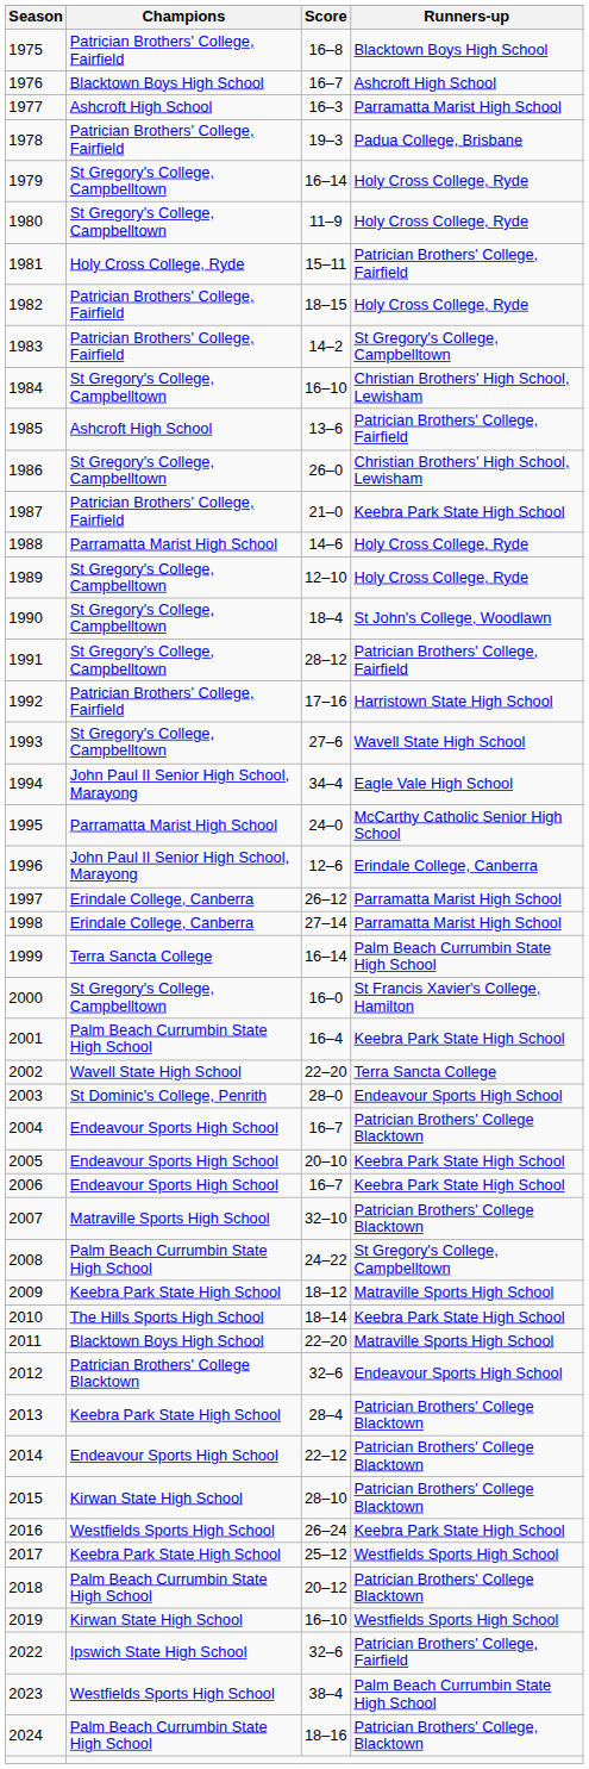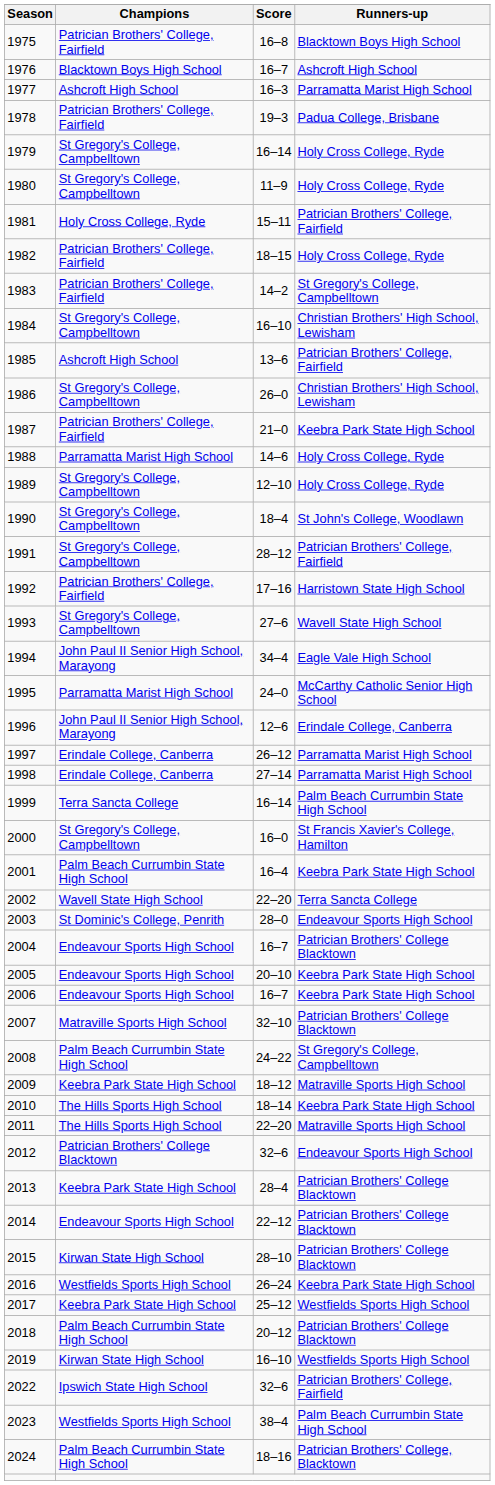 <table class="wikitable">
 <tr>
 </tr>
 <tr>
 <th>Season</th>
 <th>Champions</th>
 <th>Score</th>
 <th>Runners-up</th>
 </tr>
 <tr>
 <td>1975</td>
 <td><a href='#'>Patrician Brothers' College, Fairfield</a></td>
 <td align=center>16–8</td>
 <td><a href='#'>Blacktown Boys High School</a></td>
 </tr>
 <tr>
 <td>1976</td>
 <td><a href='#'>Blacktown Boys High School</a></td>
 <td align=center>16–7</td>
 <td><a href='#'>Ashcroft High School</a></td>
 </tr>
 <tr>
 <td>1977</td>
 <td><a href='#'>Ashcroft High School</a></td>
 <td align=center>16–3</td>
 <td><a href='#'>Parramatta Marist High School</a></td>
 </tr>
 <tr>
 <td>1978</td>
 <td><a href='#'>Patrician Brothers' College, Fairfield</a></td>
 <td align=center>19–3</td>
 <td><a href='#'>Padua College, Brisbane</a></td>
 </tr>
 <tr>
 <td>1979</td>
 <td><a href='#'>St Gregory's College, Campbelltown</a></td>
 <td align=center>16–14</td>
 <td><a href='#'>Holy Cross College, Ryde</a></td>
 </tr>
 <tr>
 <td>1980</td>
 <td><a href='#'>St Gregory's College, Campbelltown</a></td>
 <td align=center>11–9</td>
 <td><a href='#'>Holy Cross College, Ryde</a></td>
 </tr>
 <tr>
 <td>1981</td>
 <td><a href='#'>Holy Cross College, Ryde</a></td>
 <td align=center>15–11</td>
 <td><a href='#'>Patrician Brothers' College, Fairfield</a></td>
 </tr>
 <tr>
 <td>1982</td>
 <td><a href='#'>Patrician Brothers' College, Fairfield</a></td>
 <td align=center>18–15</td>
 <td><a href='#'>Holy Cross College, Ryde</a></td>
 </tr>
 <tr>
 <td>1983</td>
 <td><a href='#'>Patrician Brothers' College, Fairfield</a></td>
 <td align=center>14–2</td>
 <td><a href='#'>St Gregory's College, Campbelltown</a></td>
 </tr>
 <tr>
 <td>1984</td>
 <td><a href='#'>St Gregory's College, Campbelltown</a></td>
 <td align=center>16–10</td>
 <td><a href='#'>Christian Brothers' High School, Lewisham</a></td>
 </tr>
 <tr>
 <td>1985</td>
 <td><a href='#'>Ashcroft High School</a></td>
 <td align=center>13–6</td>
 <td><a href='#'>Patrician Brothers' College, Fairfield</a></td>
 </tr>
 <tr>
 <td>1986</td>
 <td><a href='#'>St Gregory's College, Campbelltown</a></td>
 <td align=center>26–0</td>
 <td><a href='#'>Christian Brothers' High School, Lewisham</a></td>
 </tr>
 <tr>
 <td>1987</td>
 <td><a href='#'>Patrician Brothers' College, Fairfield</a></td>
 <td align=center>21–0</td>
 <td><a href='#'>Keebra Park State High School</a></td>
 </tr>
 <tr>
 <td>1988</td>
 <td><a href='#'>Parramatta Marist High School</a></td>
 <td align=center>14–6</td>
 <td><a href='#'>Holy Cross College, Ryde</a></td>
 </tr>
 <tr>
 <td>1989</td>
 <td><a href='#'>St Gregory's College, Campbelltown</a></td>
 <td align=center>12–10</td>
 <td><a href='#'>Holy Cross College, Ryde</a></td>
 </tr>
 <tr>
 <td>1990</td>
 <td><a href='#'>St Gregory's College, Campbelltown</a></td>
 <td align=center>18–4</td>
 <td><a href='#'>St John's College, Woodlawn</a></td>
 </tr>
 <tr>
 <td>1991</td>
 <td><a href='#'>St Gregory's College, Campbelltown</a></td>
 <td align=center>28–12</td>
 <td><a href='#'>Patrician Brothers' College, Fairfield</a></td>
 </tr>
 <tr>
 <td>1992</td>
 <td><a href='#'>Patrician Brothers' College, Fairfield</a></td>
 <td align=center>17–16</td>
 <td><a href='#'>Harristown State High School</a></td>
 </tr>
 <tr>
 <td>1993</td>
 <td><a href='#'>St Gregory's College, Campbelltown</a></td>
 <td align=center>27–6</td>
 <td><a href='#'>Wavell State High School</a></td>
 </tr>
 <tr>
 <td>1994</td>
 <td><a href='#'>John Paul II Senior High School, Marayong</a></td>
 <td align=center>34–4</td>
 <td><a href='#'>Eagle Vale High School</a></td>
 </tr>
 <tr>
 <td>1995</td>
 <td><a href='#'>Parramatta Marist High School</a></td>
 <td align=center>24–0</td>
 <td><a href='#'>McCarthy Catholic Senior High School</a></td>
 </tr>
 <tr>
 <td>1996</td>
 <td><a href='#'>John Paul II Senior High School, Marayong</a></td>
 <td align=center>12–6</td>
 <td><a href='#'>Erindale College, Canberra</a></td>
 </tr>
 <tr>
 <td>1997</td>
 <td><a href='#'>Erindale College, Canberra</a></td>
 <td align=center>26–12</td>
 <td><a href='#'>Parramatta Marist High School</a></td>
 </tr>
 <tr>
 <td>1998</td>
 <td><a href='#'>Erindale College, Canberra</a></td>
 <td align=center>27–14</td>
 <td><a href='#'>Parramatta Marist High School</a></td>
 </tr>
 <tr>
 <td>1999</td>
 <td><a href='#'>Terra Sancta College</a></td>
 <td align=center>16–14</td>
 <td><a href='#'>Palm Beach Currumbin State High School</a></td>
 </tr>
 <tr>
 <td>2000</td>
 <td><a href='#'>St Gregory's College, Campbelltown</a></td>
 <td align=center>16–0</td>
 <td><a href='#'>St Francis Xavier's College, Hamilton</a></td>
 </tr>
 <tr>
 <td>2001</td>
 <td><a href='#'>Palm Beach Currumbin State High School</a></td>
 <td align=center>16–4</td>
 <td><a href='#'>Keebra Park State High School</a></td>
 </tr>
 <tr>
 <td>2002</td>
 <td><a href='#'>Wavell State High School</a></td>
 <td align=center>22–20</td>
 <td><a href='#'>Terra Sancta College</a></td>
 </tr>
 <tr>
 <td>2003</td>
 <td><a href='#'>St Dominic's College, Penrith</a></td>
 <td align=center>28–0</td>
 <td><a href='#'>Endeavour Sports High School</a></td>
 </tr>
 <tr>
 <td>2004</td>
 <td><a href='#'>Endeavour Sports High School</a></td>
 <td align=center>16–7</td>
 <td><a href='#'>Patrician Brothers' College Blacktown</a></td>
 </tr>
 <tr>
 <td>2005</td>
 <td><a href='#'>Endeavour Sports High School</a></td>
 <td align=center>20–10</td>
 <td><a href='#'>Keebra Park State High School</a></td>
 </tr>
 <tr>
 <td>2006</td>
 <td><a href='#'>Endeavour Sports High School</a></td>
 <td align=center>16–7</td>
 <td><a href='#'>Keebra Park State High School</a></td>
 </tr>
 <tr>
 <td>2007</td>
 <td><a href='#'>Matraville Sports High School</a></td>
 <td>32–10</td>
 <td><a href='#'>Patrician Brothers' College Blacktown</a></td>
 </tr>
 <tr>
 <td>2008</td>
 <td><a href='#'>Palm Beach Currumbin State High School</a></td>
 <td>24–22</td>
 <td><a href='#'>St Gregory's College, Campbelltown</a></td>
 </tr>
 <tr>
 <td>2009</td>
 <td><a href='#'>Keebra Park State High School</a></td>
 <td>18–12</td>
 <td><a href='#'>Matraville Sports High School</a></td>
 </tr>
 <tr>
 <td>2010</td>
 <td><a href='#'>The Hills Sports High School</a></td>
 <td>18–14</td>
 <td><a href='#'>Keebra Park State High School</a></td>
 </tr>
 <tr>
 <td>2011</td>
-<td><a href='#'>Blacktown Boys High School</a></td>
+<td><a href='#'>The Hills Sports High School</a></td>
 <td>22–20</td>
 <td><a href='#'>Matraville Sports High School</a></td>
 </tr>
 <tr>
 <td>2012</td>
 <td><a href='#'>Patrician Brothers' College Blacktown</a></td>
 <td align=center>32–6</td>
 <td><a href='#'>Endeavour Sports High School</a></td>
 </tr>
 <tr>
 <td>2013</td>
 <td><a href='#'>Keebra Park State High School</a></td>
 <td align=center>28–4</td>
 <td><a href='#'>Patrician Brothers' College Blacktown</a></td>
 </tr>
 <tr>
 <td>2014</td>
 <td><a href='#'>Endeavour Sports High School</a></td>
 <td align=center>22–12</td>
 <td><a href='#'>Patrician Brothers' College Blacktown</a></td>
 </tr>
 <tr>
 <td>2015</td>
 <td><a href='#'>Kirwan State High School</a></td>
 <td align=center>28–10</td>
 <td><a href='#'>Patrician Brothers' College Blacktown</a></td>
 </tr>
 <tr>
 <td>2016</td>
 <td><a href='#'>Westfields Sports High School</a></td>
 <td align=center>26–24</td>
 <td><a href='#'>Keebra Park State High School</a></td>
 </tr>
 <tr>
 <td>2017</td>
 <td><a href='#'>Keebra Park State High School</a></td>
 <td align=center>25–12</td>
 <td><a href='#'>Westfields Sports High School</a></td>
 </tr>
 <tr>
 <td>2018</td>
 <td><a href='#'>Palm Beach Currumbin State High School</a></td>
 <td align=center>20–12</td>
 <td><a href='#'>Patrician Brothers' College Blacktown</a></td>
 </tr>
 <tr>
 <td>2019</td>
 <td><a href='#'>Kirwan State High School</a></td>
 <td align=center>16–10</td>
 <td><a href='#'>Westfields Sports High School</a></td>
 </tr>
 <tr>
 <td>2022</td>
 <td><a href='#'>Ipswich State High School</a></td>
 <td align=center>32–6</td>
 <td><a href='#'>Patrician Brothers' College, Fairfield</a></td>
 </tr>
 <tr>
 <td>2023</td>
 <td><a href='#'>Westfields Sports High School</a></td>
 <td align=center>38–4</td>
 <td><a href='#'>Palm Beach Currumbin State High School</a></td>
 </tr>
 <tr>
 <td>2024</td>
 <td><a href='#'>Palm Beach Currumbin State High School</a></td>
 <td>18–16</td>
 <td><a href='#'>Patrician Brothers' College, Blacktown</a></td>
 </tr>
 <tr>
 <td></td>
 </tr>
 </table>
